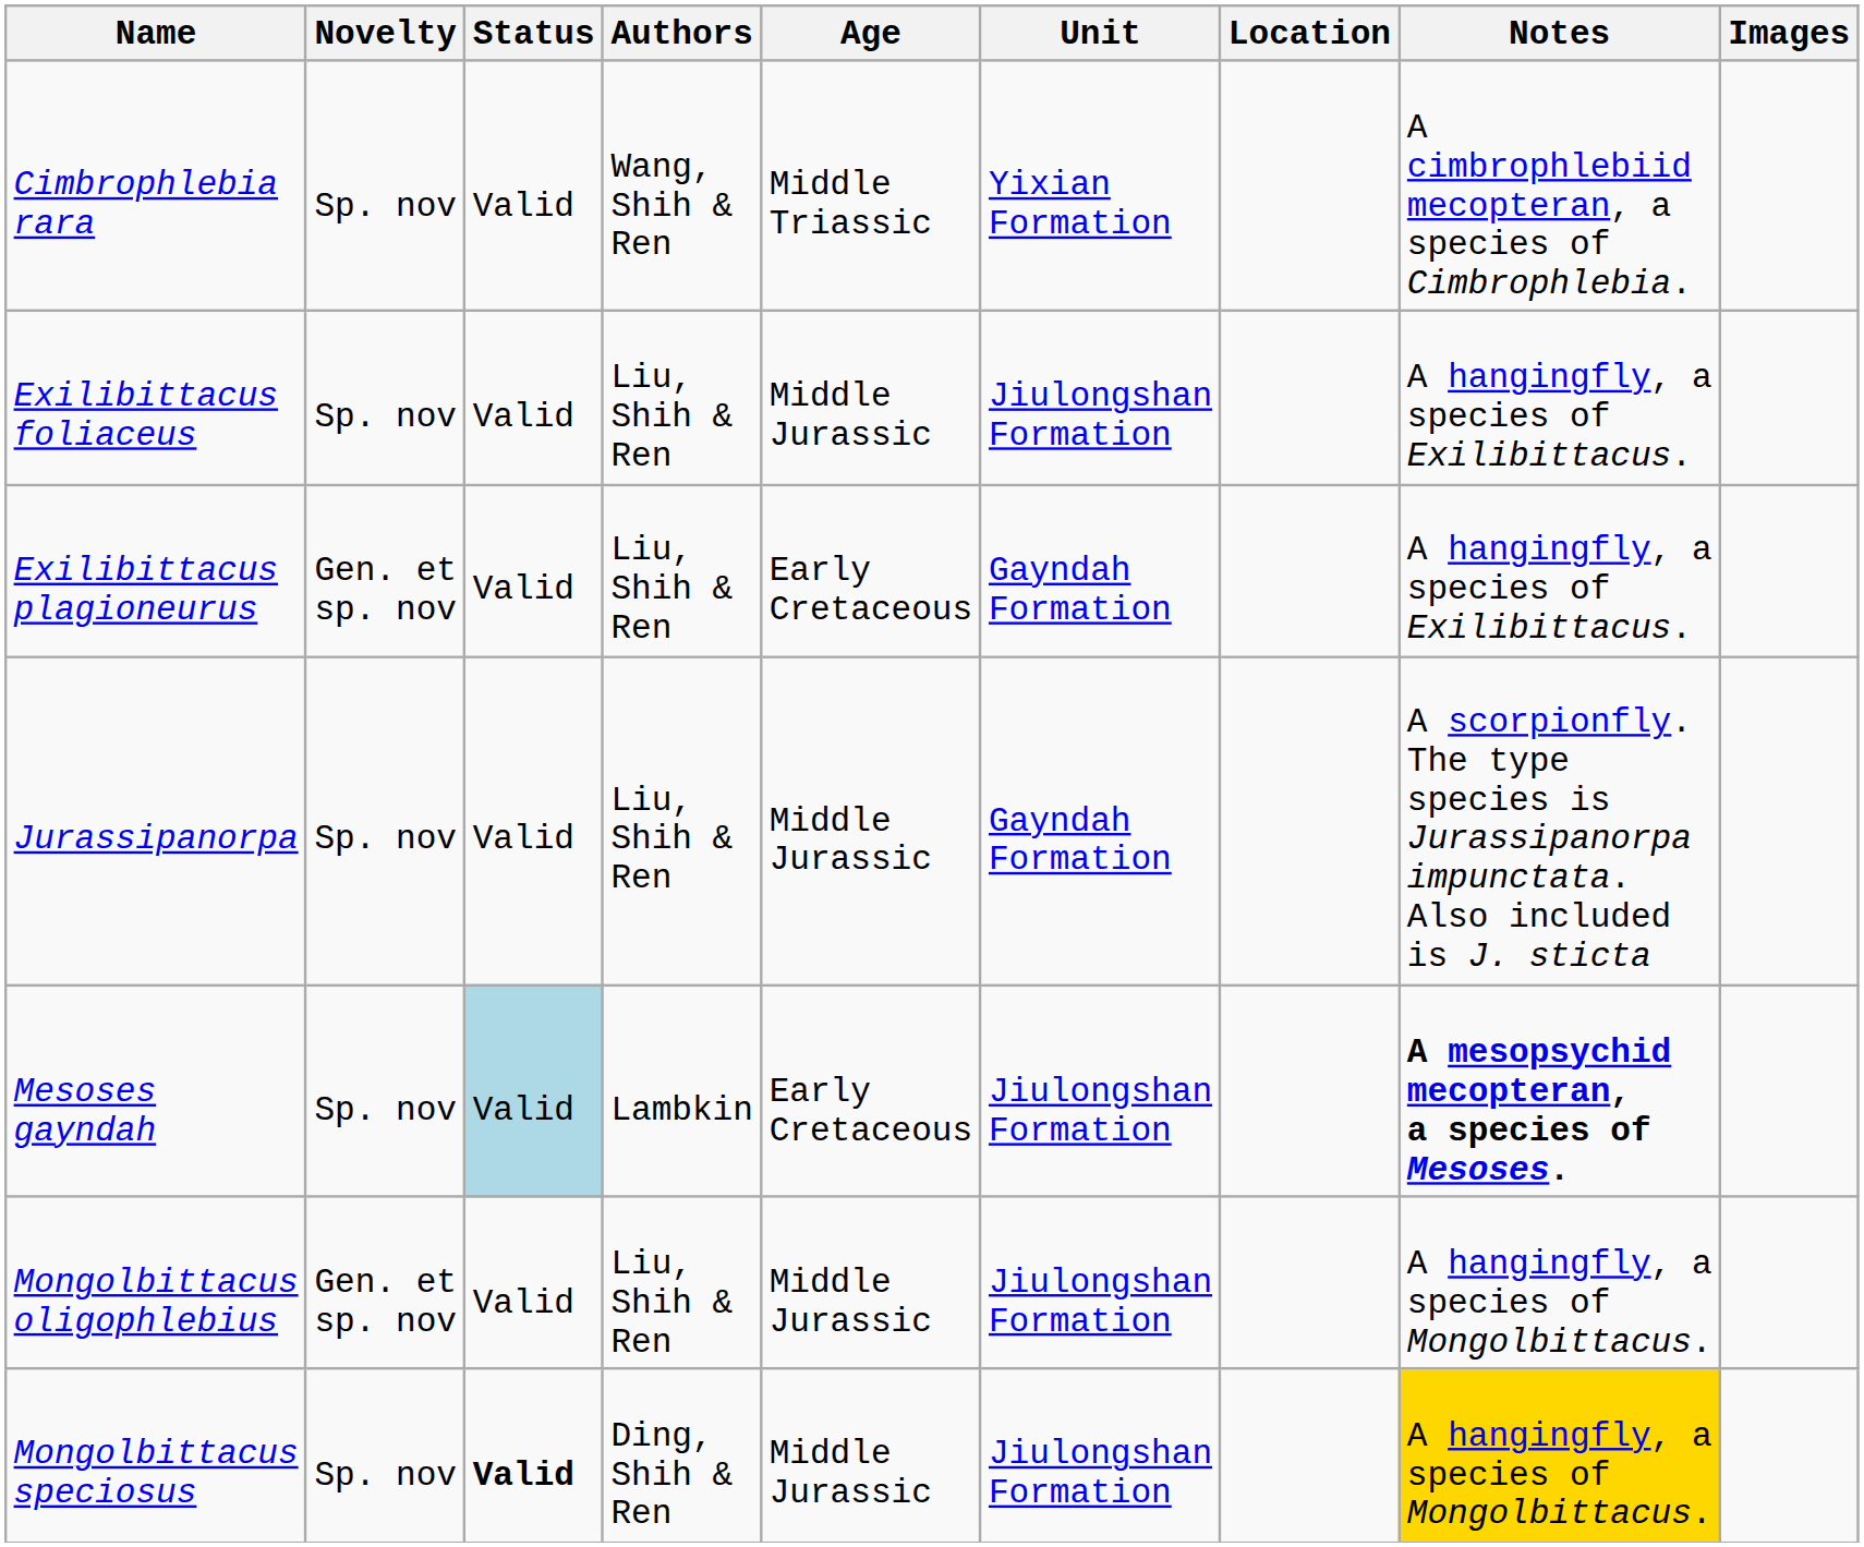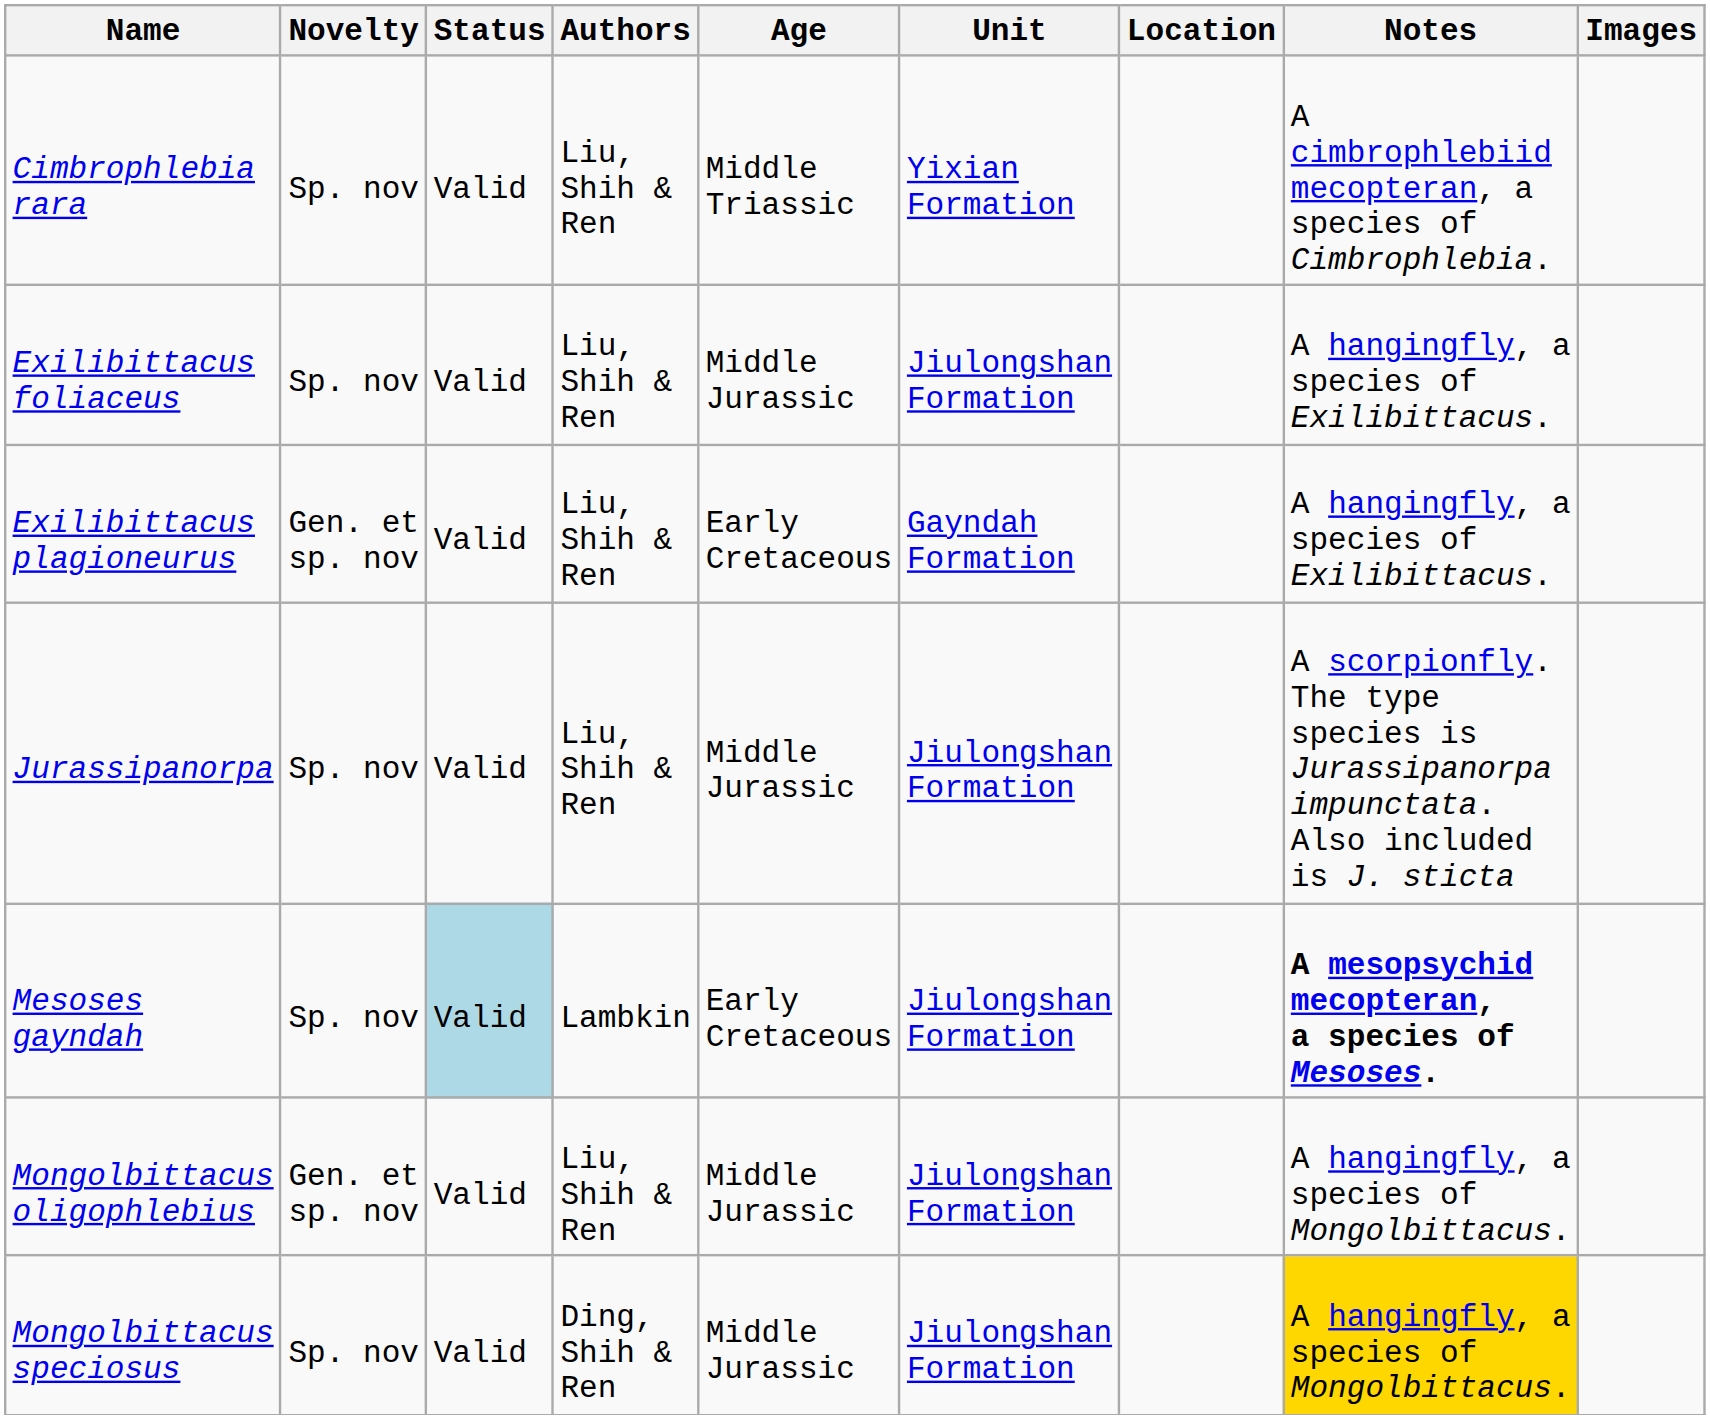 <table class="wikitable sortable" align="center" width="100%">
 <tr>
 <th>Name</th>
 <th>Novelty</th>
 <th>Status</th>
 <th>Authors</th>
 <th>Age</th>
 <th>Unit</th>
 <th>Location</th>
 <th>Notes</th>
 <th>Images</th>
 </tr>
 <tr>
 <td><br><em><a href='#'>Cimbrophlebia rara</a></em></td>
 <td><br>Sp. nov</td>
 <td><br>Valid</td>
-<td><br>Wang, Shih & Ren</td>
+<td><br>Liu, Shih & Ren</td>
 <td><br>Middle Triassic</td>
 <td><br><a href='#'>Yixian Formation</a></td>
 <td><br></td>
 <td><br>A <a href='#'>cimbrophlebiid</a> <a href='#'>mecopteran</a>, a species of <em>Cimbrophlebia</em>.</td>
 <td></td>
 </tr>
 <tr>
 <td><br><em><a href='#'>Exilibittacus foliaceus</a></em></td>
 <td><br>Sp. nov</td>
 <td><br>Valid</td>
 <td><br>Liu, Shih & Ren</td>
 <td><br>Middle Jurassic</td>
 <td><br><a href='#'>Jiulongshan Formation</a></td>
 <td><br></td>
 <td><br>A <a href='#'>hangingfly</a>, a species of <em>Exilibittacus</em>.</td>
 <td></td>
 </tr>
 <tr>
 <td><br><em><a href='#'>Exilibittacus plagioneurus</a></em></td>
 <td><br>Gen. et sp. nov</td>
 <td><br>Valid</td>
 <td><br>Liu, Shih & Ren</td>
 <td><br>Early Cretaceous</td>
 <td><br><a href='#'>Gayndah Formation</a></td>
 <td><br></td>
 <td><br>A <a href='#'>hangingfly</a>, a species of <em>Exilibittacus</em>.</td>
 <td></td>
 </tr>
 <tr>
 <td><br><em><a href='#'>Jurassipanorpa</a></em></td>
 <td><br>Sp. nov</td>
 <td><br>Valid</td>
 <td><br>Liu, Shih & Ren</td>
 <td><br>Middle Jurassic</td>
-<td><br><a href='#'>Gayndah Formation</a></td>
+<td><br><a href='#'>Jiulongshan Formation</a></td>
 <td><br></td>
 <td><br>A <a href='#'>scorpionfly</a>.<br> The type species is <em>Jurassipanorpa impunctata</em>.<br> Also included is <em>J. sticta</em></td>
 <td></td>
 </tr>
 <tr>
 <td><br><em><a href='#'>Mesoses gayndah</a></em></td>
 <td><br>Sp. nov</td>
 <td style="background: lightblue;"><br>Valid</td>
 <td><br>Lambkin</td>
 <td><br>Early Cretaceous</td>
 <td><br><a href='#'>Jiulongshan Formation</a></td>
 <td><br></td>
 <td><strong><br>A <a href='#'>mesopsychid</a> <a href='#'>mecopteran</a>,<br> a species of <em><a href='#'>Mesoses</a></em>.</strong></td>
 <td></td>
 </tr>
 <tr>
 <td><br><em><a href='#'>Mongolbittacus oligophlebius</a></em></td>
 <td><br>Gen. et sp. nov</td>
 <td><br>Valid</td>
 <td><br>Liu, Shih & Ren</td>
 <td><br>Middle Jurassic</td>
 <td><br><a href='#'>Jiulongshan Formation</a></td>
 <td><br></td>
 <td><br>A <a href='#'>hangingfly</a>, a species of <em>Mongolbittacus</em>.</td>
 <td></td>
 </tr>
 <tr>
 <td><br><em><a href='#'>Mongolbittacus speciosus</a></em></td>
 <td><br>Sp. nov</td>
-<td><strong><br>Valid</strong></td>
+<td><br>Valid</td>
 <td><br>Ding, Shih & Ren</td>
 <td><br>Middle Jurassic</td>
 <td><br><a href='#'>Jiulongshan Formation</a></td>
 <td><br></td>
 <td style="background: gold;"><br>A <a href='#'>hangingfly</a>, a species of <em>Mongolbittacus</em>.</td>
 <td></td>
 </tr>
 <tr>
 </tr>
 </table>
